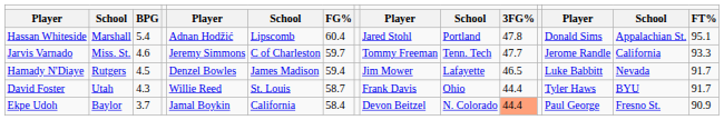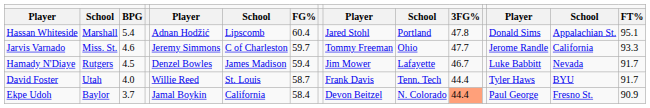 <table class="wikitable" style="text-align: left;">
 <tr>
 <td colspan=3></td>
 <td></td>
 <td colspan=3></td>
 <td></td>
 <td colspan=3></td>
 <td></td>
 <td colspan=3></td>
 </tr>
 <tr>
 <th>Player</th>
 <th>School</th>
 <th>BPG</th>
 <th></th>
 <th>Player</th>
 <th>School</th>
 <th>FG%</th>
 <th></th>
 <th>Player</th>
 <th>School</th>
 <th>3FG%</th>
 <th></th>
 <th>Player</th>
 <th>School</th>
 <th>FT%</th>
 </tr>
 <tr>
 <td align="left"><a href='#'>Hassan Whiteside</a></td>
 <td><a href='#'>Marshall</a></td>
 <td>5.4</td>
 <td></td>
 <td><a href='#'>Adnan Hodžić</a></td>
 <td><a href='#'>Lipscomb</a></td>
 <td>60.4</td>
 <td></td>
 <td><a href='#'>Jared Stohl</a></td>
 <td><a href='#'>Portland</a></td>
 <td>47.8</td>
 <td></td>
 <td><a href='#'>Donald Sims</a></td>
 <td><a href='#'>Appalachian St.</a></td>
 <td>95.1</td>
 </tr>
 <tr>
 <td align="left"><a href='#'>Jarvis Varnado</a></td>
 <td><a href='#'>Miss. St.</a></td>
 <td>4.6</td>
 <td></td>
 <td><a href='#'>Jeremy Simmons</a></td>
 <td><a href='#'>C of Charleston</a></td>
 <td>59.7</td>
 <td></td>
 <td><a href='#'>Tommy Freeman</a></td>
-<td><a href='#'>Tenn. Tech</a></td>
+<td><a href='#'>Ohio</a></td>
 <td>47.7</td>
 <td></td>
 <td><a href='#'>Jerome Randle</a></td>
 <td><a href='#'>California</a></td>
 <td>93.3</td>
 </tr>
 <tr>
 <td align="left"><a href='#'>Hamady N'Diaye</a></td>
 <td><a href='#'>Rutgers</a></td>
 <td>4.5</td>
 <td></td>
 <td><a href='#'>Denzel Bowles</a></td>
 <td><a href='#'>James Madison</a></td>
 <td>59.4</td>
 <td></td>
 <td><a href='#'>Jim Mower</a></td>
 <td><a href='#'>Lafayette</a></td>
-<td>46.5</td>
+<td>46.7</td>
 <td></td>
 <td><a href='#'>Luke Babbitt</a></td>
 <td><a href='#'>Nevada</a></td>
 <td>91.7</td>
 </tr>
 <tr>
 <td align="left"><a href='#'>David Foster</a></td>
 <td><a href='#'>Utah</a></td>
-<td>4.3</td>
+<td>4.0</td>
 <td></td>
 <td><a href='#'>Willie Reed</a></td>
 <td><a href='#'>St. Louis</a></td>
 <td>58.7</td>
 <td></td>
 <td><a href='#'>Frank Davis</a></td>
-<td><a href='#'>Ohio</a></td>
+<td><a href='#'>Tenn. Tech</a></td>
 <td>44.4</td>
 <td></td>
 <td><a href='#'>Tyler Haws</a></td>
 <td><a href='#'>BYU</a></td>
 <td>91.7</td>
 </tr>
 <tr>
 <td align="left"><a href='#'>Ekpe Udoh</a></td>
 <td><a href='#'>Baylor</a></td>
 <td>3.7</td>
 <td></td>
 <td><a href='#'>Jamal Boykin</a></td>
 <td><a href='#'>California</a></td>
 <td>58.4</td>
 <td></td>
 <td><a href='#'>Devon Beitzel</a></td>
 <td><a href='#'>N. Colorado</a></td>
 <td style="background: lightsalmon;">44.4</td>
 <td></td>
 <td><a href='#'>Paul George</a></td>
 <td><a href='#'>Fresno St.</a></td>
 <td>90.9</td>
 </tr>
 </table>
